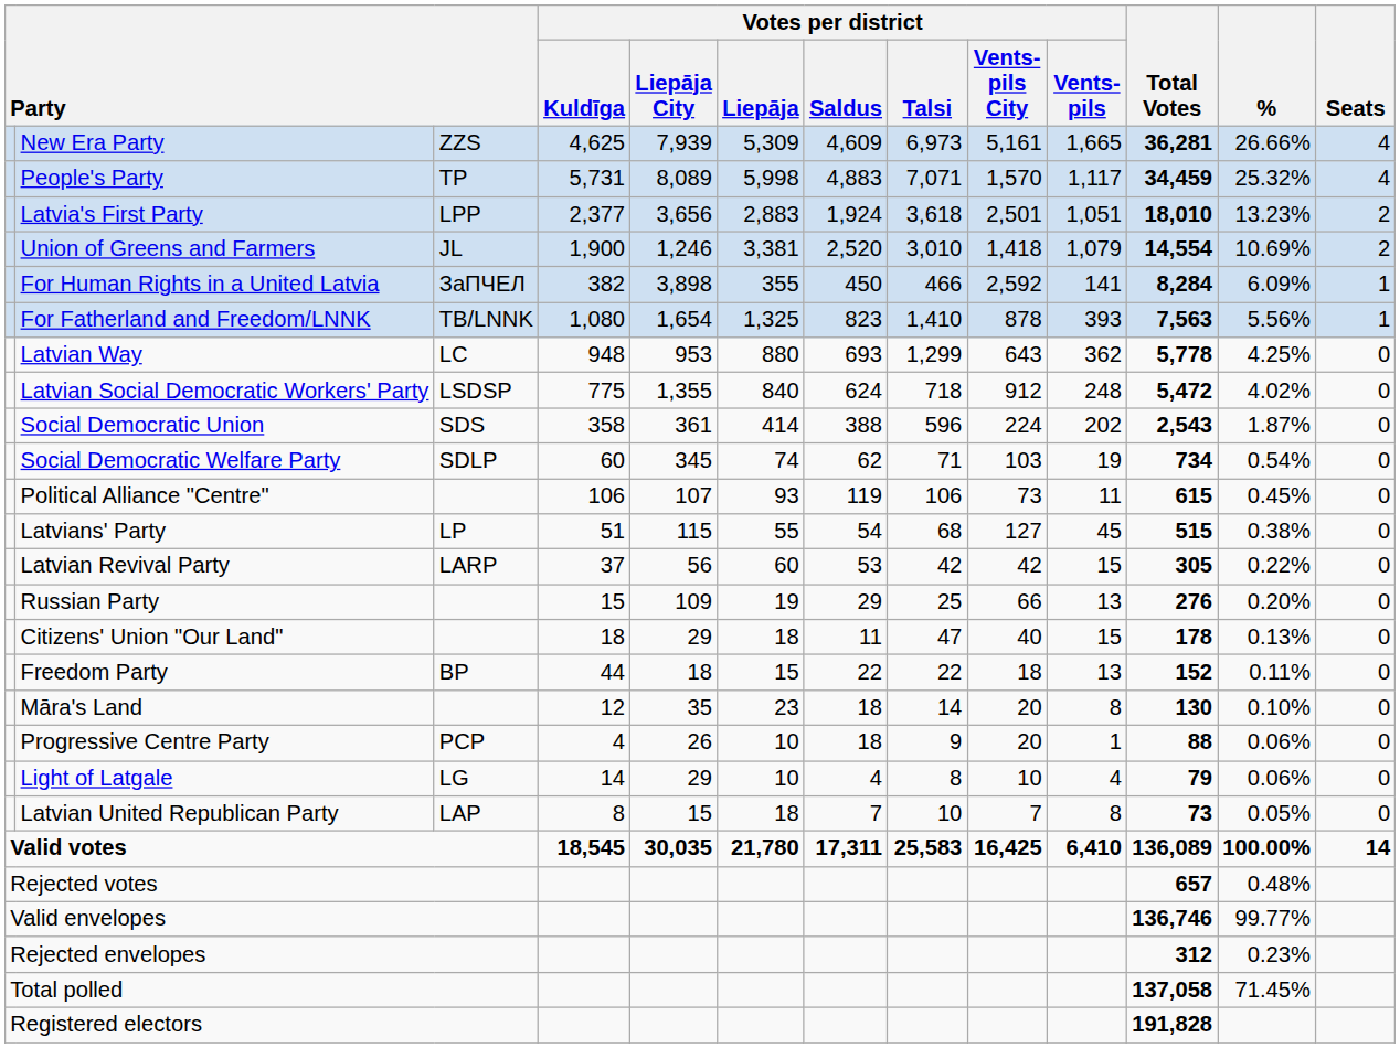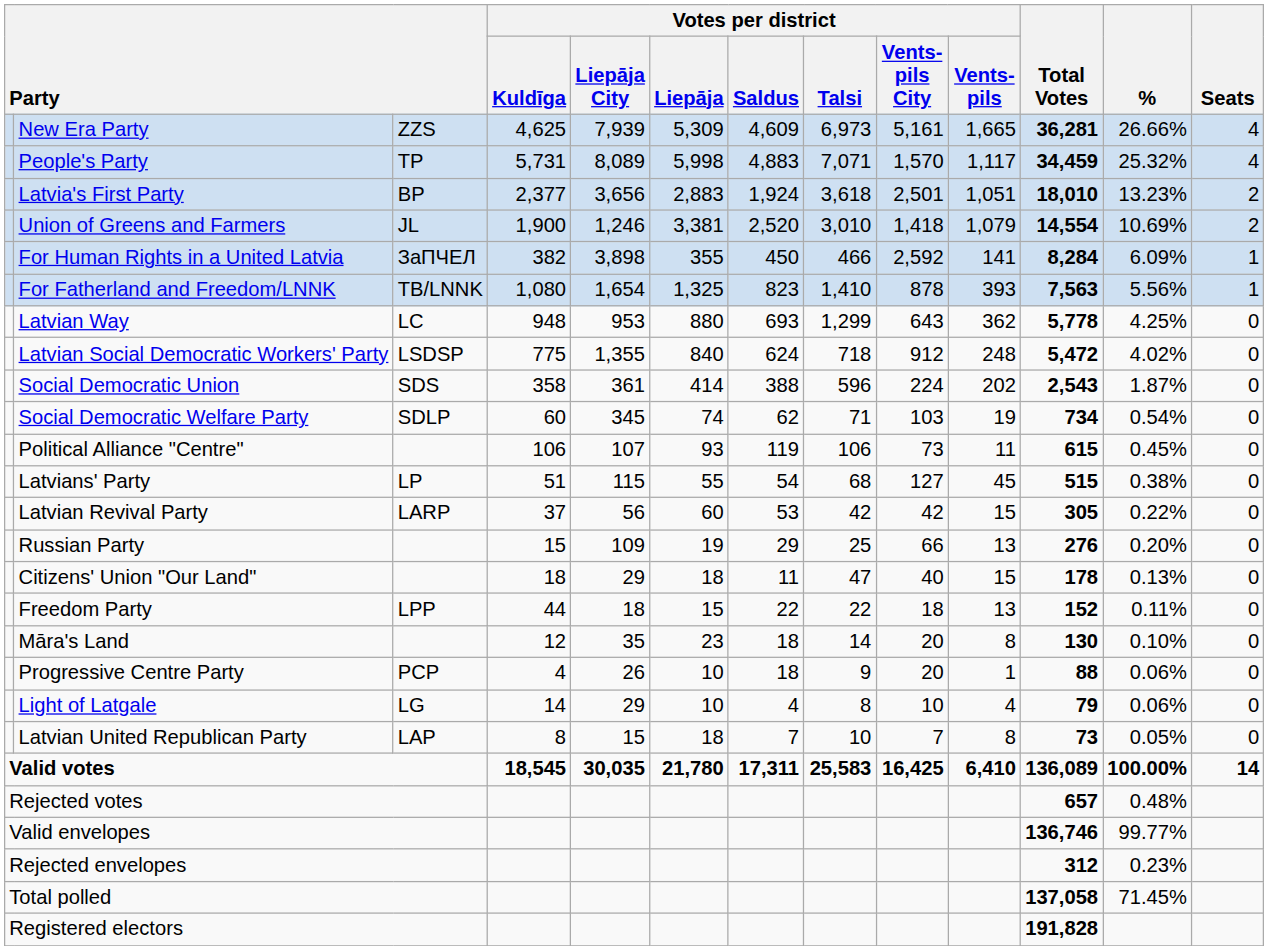 <table class="wikitable" border="1" style="text-align:right;">
 <tr>
 <th style="text-align:left;" valign=bottom rowspan=2 colspan=3>Party</th>
 <th colspan=7>Votes per district</th>
 <th align=center valign=bottom rowspan=2 width="50">Total Votes</th>
 <th align=center valign=bottom rowspan=2 width="50">%</th>
 <th align=center valign=bottom rowspan=2 width="50">Seats</th>
 </tr>
 <tr>
 <th align=center valign=bottom width="50"><a href='#'>Kuldīga</a></th>
 <th align=center valign=bottom width="50"><a href='#'>Liepāja City</a></th>
 <th align=center valign=bottom width="50"><a href='#'>Liepāja</a></th>
 <th align=center valign=bottom width="50"><a href='#'>Saldus</a></th>
 <th align=center valign=bottom width="50"><a href='#'>Talsi</a></th>
 <th align=center valign=bottom width="50"><a href='#'>Vents- pils City</a></th>
 <th align=center valign=bottom width="50"><a href='#'>Vents- pils</a></th>
 </tr>
 <tr style="background:#CEE0F2;">
 <td></td>
 <td align=left><a href='#'>New Era Party</a></td>
 <td align=left>ZZS</td>
 <td>4,625</td>
 <td>7,939</td>
 <td>5,309</td>
 <td>4,609</td>
 <td>6,973</td>
 <td>5,161</td>
 <td>1,665</td>
 <td><strong>36,281</strong></td>
 <td>26.66%</td>
 <td>4</td>
 </tr>
 <tr style="background:#CEE0F2;">
 <td></td>
 <td align=left><a href='#'>People's Party</a></td>
 <td align=left>TP</td>
 <td>5,731</td>
 <td>8,089</td>
 <td>5,998</td>
 <td>4,883</td>
 <td>7,071</td>
 <td>1,570</td>
 <td>1,117</td>
 <td><strong>34,459</strong></td>
 <td>25.32%</td>
 <td>4</td>
 </tr>
 <tr style="background:#CEE0F2;">
 <td></td>
 <td align=left><a href='#'>Latvia's First Party</a></td>
-<td align=left>LPP</td>
+<td align=left>BP</td>
 <td>2,377</td>
 <td>3,656</td>
 <td>2,883</td>
 <td>1,924</td>
 <td>3,618</td>
 <td>2,501</td>
 <td>1,051</td>
 <td><strong>18,010</strong></td>
 <td>13.23%</td>
 <td>2</td>
 </tr>
 <tr style="background:#CEE0F2;">
 <td></td>
 <td align=left><a href='#'>Union of Greens and Farmers</a></td>
 <td align=left>JL</td>
 <td>1,900</td>
 <td>1,246</td>
 <td>3,381</td>
 <td>2,520</td>
 <td>3,010</td>
 <td>1,418</td>
 <td>1,079</td>
 <td><strong>14,554</strong></td>
 <td>10.69%</td>
 <td>2</td>
 </tr>
 <tr style="background:#CEE0F2;">
 <td></td>
 <td align=left><a href='#'>For Human Rights in a United Latvia</a></td>
 <td align=left>ЗаПЧЕЛ</td>
 <td>382</td>
 <td>3,898</td>
 <td>355</td>
 <td>450</td>
 <td>466</td>
 <td>2,592</td>
 <td>141</td>
 <td><strong>8,284</strong></td>
 <td>6.09%</td>
 <td>1</td>
 </tr>
 <tr style="background:#CEE0F2;">
 <td></td>
 <td align=left><a href='#'>For Fatherland and Freedom/LNNK</a></td>
 <td align=left>TB/LNNK</td>
 <td>1,080</td>
 <td>1,654</td>
 <td>1,325</td>
 <td>823</td>
 <td>1,410</td>
 <td>878</td>
 <td>393</td>
 <td><strong>7,563</strong></td>
 <td>5.56%</td>
 <td>1</td>
 </tr>
 <tr>
 <td></td>
 <td align=left><a href='#'>Latvian Way</a></td>
 <td align=left>LC</td>
 <td>948</td>
 <td>953</td>
 <td>880</td>
 <td>693</td>
 <td>1,299</td>
 <td>643</td>
 <td>362</td>
 <td><strong>5,778</strong></td>
 <td>4.25%</td>
 <td>0</td>
 </tr>
 <tr>
 <td></td>
 <td align=left style="white-space: nowrap;"><a href='#'>Latvian Social Democratic Workers' Party</a></td>
 <td align=left>LSDSP</td>
 <td>775</td>
 <td>1,355</td>
 <td>840</td>
 <td>624</td>
 <td>718</td>
 <td>912</td>
 <td>248</td>
 <td><strong>5,472</strong></td>
 <td>4.02%</td>
 <td>0</td>
 </tr>
 <tr>
 <td></td>
 <td align=left><a href='#'>Social Democratic Union</a></td>
 <td align=left>SDS</td>
 <td>358</td>
 <td>361</td>
 <td>414</td>
 <td>388</td>
 <td>596</td>
 <td>224</td>
 <td>202</td>
 <td><strong>2,543</strong></td>
 <td>1.87%</td>
 <td>0</td>
 </tr>
 <tr>
 <td></td>
 <td align=left><a href='#'>Social Democratic Welfare Party</a></td>
 <td align=left>SDLP</td>
 <td>60</td>
 <td>345</td>
 <td>74</td>
 <td>62</td>
 <td>71</td>
 <td>103</td>
 <td>19</td>
 <td><strong>734</strong></td>
 <td>0.54%</td>
 <td>0</td>
 </tr>
 <tr>
 <td></td>
 <td align=left>Political Alliance "Centre"</td>
 <td align=left></td>
 <td>106</td>
 <td>107</td>
 <td>93</td>
 <td>119</td>
 <td>106</td>
 <td>73</td>
 <td>11</td>
 <td><strong>615</strong></td>
 <td>0.45%</td>
 <td>0</td>
 </tr>
 <tr>
 <td></td>
 <td align=left>Latvians' Party</td>
 <td align=left>LP</td>
 <td>51</td>
 <td>115</td>
 <td>55</td>
 <td>54</td>
 <td>68</td>
 <td>127</td>
 <td>45</td>
 <td><strong>515</strong></td>
 <td>0.38%</td>
 <td>0</td>
 </tr>
 <tr>
 <td></td>
 <td align=left>Latvian Revival Party</td>
 <td align=left>LARP</td>
 <td>37</td>
 <td>56</td>
 <td>60</td>
 <td>53</td>
 <td>42</td>
 <td>42</td>
 <td>15</td>
 <td><strong>305</strong></td>
 <td>0.22%</td>
 <td>0</td>
 </tr>
 <tr>
 <td></td>
 <td align=left>Russian Party</td>
 <td align=left></td>
 <td>15</td>
 <td>109</td>
 <td>19</td>
 <td>29</td>
 <td>25</td>
 <td>66</td>
 <td>13</td>
 <td><strong>276</strong></td>
 <td>0.20%</td>
 <td>0</td>
 </tr>
 <tr>
 <td></td>
 <td align=left>Citizens' Union "Our Land"</td>
 <td align=left></td>
 <td>18</td>
 <td>29</td>
 <td>18</td>
 <td>11</td>
 <td>47</td>
 <td>40</td>
 <td>15</td>
 <td><strong>178</strong></td>
 <td>0.13%</td>
 <td>0</td>
 </tr>
 <tr>
 <td></td>
 <td align=left>Freedom Party</td>
-<td align=left>BP</td>
+<td align=left>LPP</td>
 <td>44</td>
 <td>18</td>
 <td>15</td>
 <td>22</td>
 <td>22</td>
 <td>18</td>
 <td>13</td>
 <td><strong>152</strong></td>
 <td>0.11%</td>
 <td>0</td>
 </tr>
 <tr>
 <td></td>
 <td align=left>Māra's Land</td>
 <td align=left></td>
 <td>12</td>
 <td>35</td>
 <td>23</td>
 <td>18</td>
 <td>14</td>
 <td>20</td>
 <td>8</td>
 <td><strong>130</strong></td>
 <td>0.10%</td>
 <td>0</td>
 </tr>
 <tr>
 <td></td>
 <td align=left>Progressive Centre Party</td>
 <td align=left>PCP</td>
 <td>4</td>
 <td>26</td>
 <td>10</td>
 <td>18</td>
 <td>9</td>
 <td>20</td>
 <td>1</td>
 <td><strong>88</strong></td>
 <td>0.06%</td>
 <td>0</td>
 </tr>
 <tr>
 <td></td>
 <td align=left><a href='#'>Light of Latgale</a></td>
 <td align=left>LG</td>
 <td>14</td>
 <td>29</td>
 <td>10</td>
 <td>4</td>
 <td>8</td>
 <td>10</td>
 <td>4</td>
 <td><strong>79</strong></td>
 <td>0.06%</td>
 <td>0</td>
 </tr>
 <tr>
 <td></td>
 <td align=left>Latvian United Republican Party</td>
 <td align=left>LAP</td>
 <td>8</td>
 <td>15</td>
 <td>18</td>
 <td>7</td>
 <td>10</td>
 <td>7</td>
 <td>8</td>
 <td><strong>73</strong></td>
 <td>0.05%</td>
 <td>0</td>
 </tr>
 <tr style="font-weight:bold">
 <td align=left colspan=3>Valid votes</td>
 <td>18,545</td>
 <td>30,035</td>
 <td>21,780</td>
 <td>17,311</td>
 <td>25,583</td>
 <td>16,425</td>
 <td>6,410</td>
 <td>136,089</td>
 <td>100.00%</td>
 <td>14</td>
 </tr>
 <tr>
 <td align=left colspan=3>Rejected votes</td>
 <td></td>
 <td></td>
 <td></td>
 <td></td>
 <td></td>
 <td></td>
 <td></td>
 <td><strong>657</strong></td>
 <td>0.48%</td>
 <td></td>
 </tr>
 <tr>
 <td align=left colspan=3>Valid envelopes</td>
 <td></td>
 <td></td>
 <td></td>
 <td></td>
 <td></td>
 <td></td>
 <td></td>
 <td><strong>136,746</strong></td>
 <td>99.77%</td>
 <td></td>
 </tr>
 <tr>
 <td align=left colspan=3>Rejected envelopes</td>
 <td></td>
 <td></td>
 <td></td>
 <td></td>
 <td></td>
 <td></td>
 <td></td>
 <td><strong>312</strong></td>
 <td>0.23%</td>
 <td></td>
 </tr>
 <tr>
 <td align=left colspan=3>Total polled</td>
 <td></td>
 <td></td>
 <td></td>
 <td></td>
 <td></td>
 <td></td>
 <td></td>
 <td><strong>137,058</strong></td>
 <td>71.45%</td>
 <td></td>
 </tr>
 <tr>
 <td align=left colspan=3>Registered electors</td>
 <td></td>
 <td></td>
 <td></td>
 <td></td>
 <td></td>
 <td></td>
 <td></td>
 <td><strong>191,828</strong></td>
 <td></td>
 <td></td>
 </tr>
 </table>
